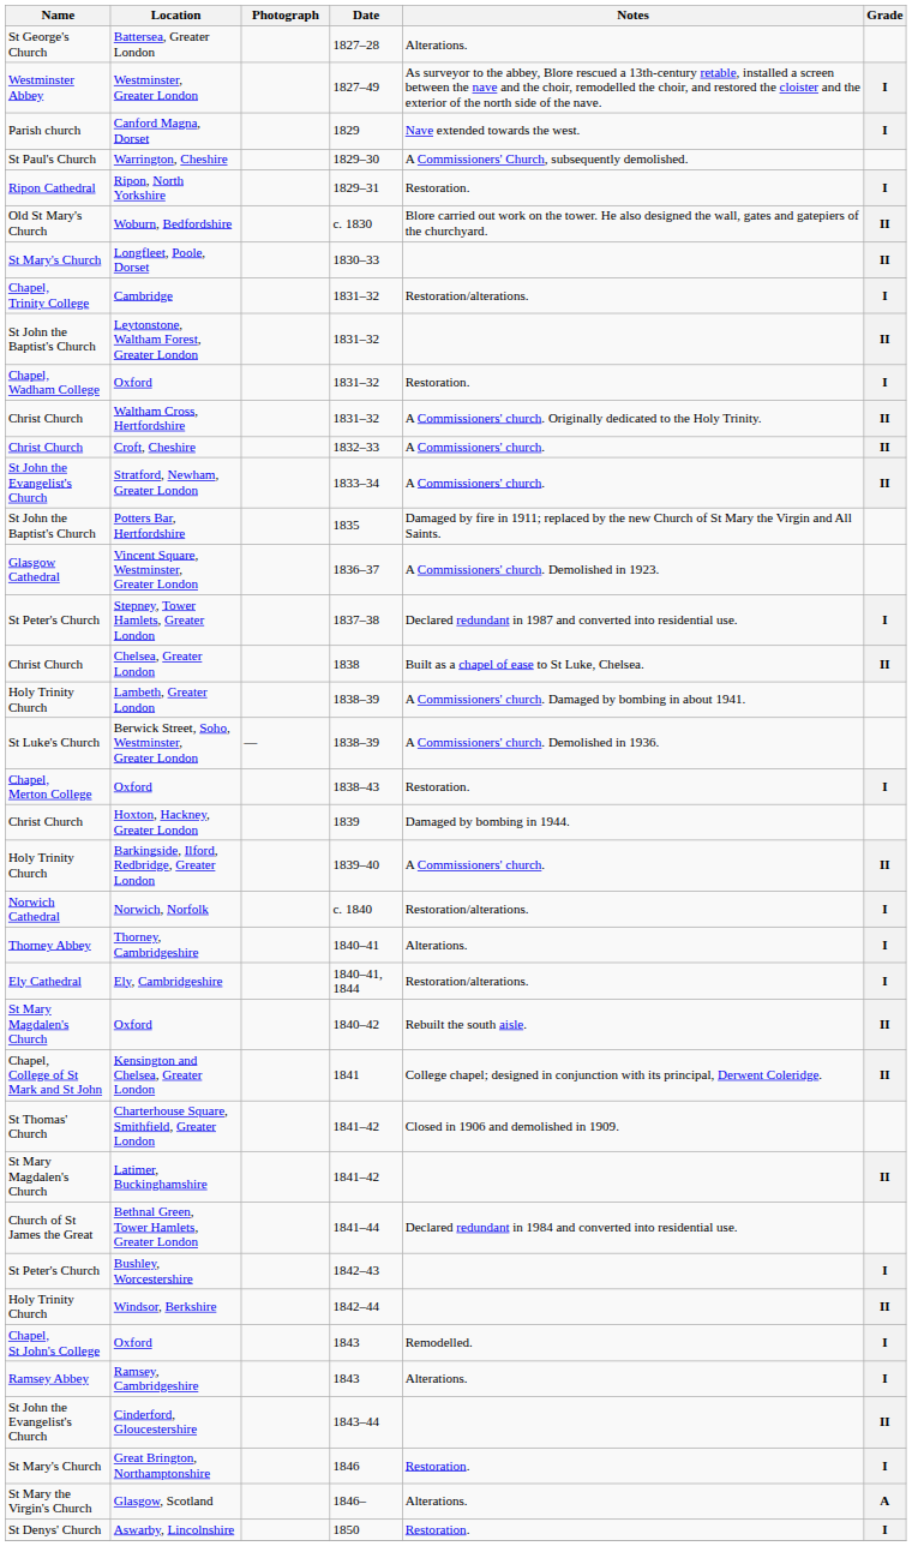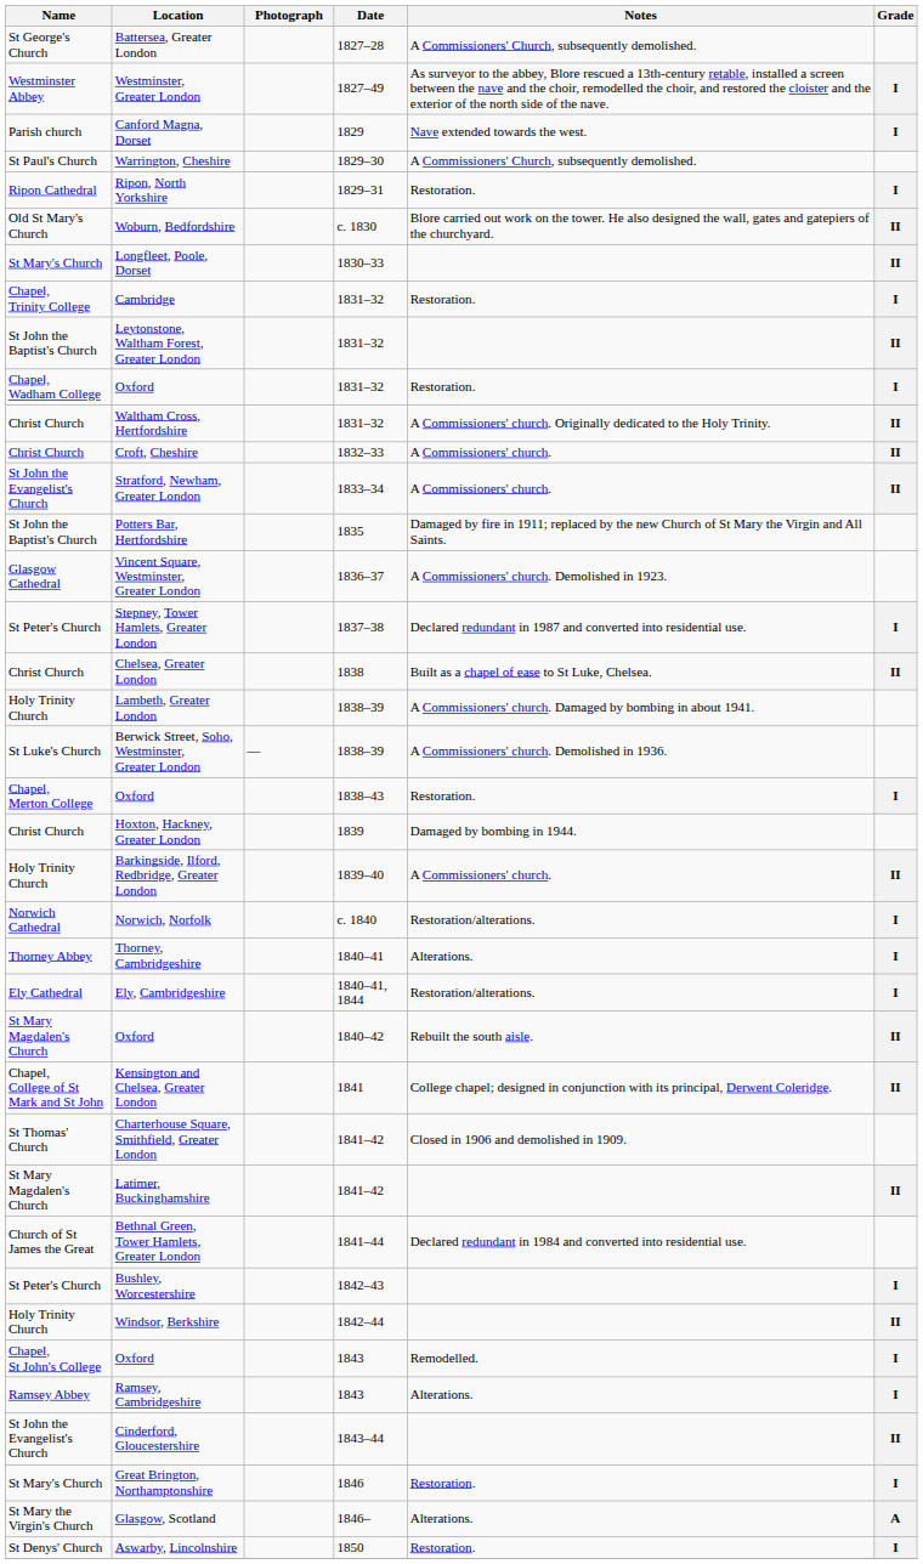 <table class="wikitable sortable">
 <tr>
 <th style="width:120px">Name</th>
 <th style="width:150px">Location</th>
 <th style="width:100px" class="unsortable">Photograph</th>
 <th style="width:80px">Date</th>
 <th style="width:550px" class="unsortable">Notes</th>
 <th style="width:24px">Grade</th>
 </tr>
 <tr>
 <td>St George's Church</td>
 <td><a href='#'>Battersea</a>, Greater London</td>
 <td></td>
 <td>1827–28</td>
-<td>Alterations.</td>
+<td>A <a href='#'>Commissioners' Church</a>, subsequently demolished.</td>
 <td></td>
 </tr>
 <tr>
 <td><a href='#'>Westminster Abbey</a></td>
 <td><a href='#'>Westminster</a>,<br><a href='#'>Greater London</a><br><small></small></td>
 <td></td>
 <td>1827–49</td>
 <td>As surveyor to the abbey, Blore rescued a 13th-century <a href='#'>retable</a>, installed a screen between the <a href='#'>nave</a> and the choir, remodelled the choir, and restored the <a href='#'>cloister</a> and the exterior of the north side of the nave.</td>
 <th>I</th>
 </tr>
 <tr>
 <td>Parish church</td>
 <td><a href='#'>Canford Magna</a>, <a href='#'>Dorset</a><br><small></small></td>
 <td></td>
 <td>1829</td>
 <td><a href='#'>Nave</a> extended towards the west.</td>
 <th>I</th>
 </tr>
 <tr>
 <td>St Paul's Church</td>
 <td><a href='#'>Warrington</a>, <a href='#'>Cheshire</a></td>
 <td></td>
 <td>1829–30</td>
 <td>A <a href='#'>Commissioners' Church</a>, subsequently demolished.</td>
 <td></td>
 </tr>
 <tr>
 <td><a href='#'>Ripon Cathedral</a></td>
 <td><a href='#'>Ripon</a>, <a href='#'>North Yorkshire</a><br><small></small></td>
 <td></td>
 <td>1829–31</td>
 <td>Restoration.</td>
 <th>I</th>
 </tr>
 <tr>
 <td>Old St Mary's Church</td>
 <td><a href='#'>Woburn</a>, <a href='#'>Bedfordshire</a><br><small></small></td>
 <td></td>
 <td>c. 1830</td>
 <td>Blore carried out work on the tower.  He also designed the wall, gates and gatepiers of the churchyard.</td>
 <th>II</th>
 </tr>
 <tr>
 <td><a href='#'>St Mary's Church</a></td>
 <td><a href='#'>Longfleet</a>, <a href='#'>Poole</a>, <a href='#'>Dorset</a><br><small></small></td>
 <td></td>
 <td>1830–33</td>
 <td></td>
 <th>II</th>
 </tr>
 <tr>
 <td><a href='#'>Chapel,<br>Trinity College</a></td>
 <td><a href='#'>Cambridge</a><br><small></small></td>
 <td></td>
 <td>1831–32</td>
-<td>Restoration/alterations.</td>
+<td>Restoration.</td>
 <th>I</th>
 </tr>
 <tr>
 <td>St John the Baptist's Church</td>
 <td><a href='#'>Leytonstone</a>,<br><a href='#'>Waltham Forest</a>,<br><a href='#'>Greater London</a><br><small></small></td>
 <td></td>
 <td>1831–32</td>
 <td></td>
 <th>II</th>
 </tr>
 <tr>
 <td><a href='#'>Chapel,<br>Wadham College</a></td>
 <td><a href='#'>Oxford</a><br><small></small></td>
 <td></td>
 <td>1831–32</td>
 <td>Restoration.</td>
 <th>I</th>
 </tr>
 <tr>
 <td>Christ Church</td>
 <td><a href='#'>Waltham Cross</a>, <a href='#'>Hertfordshire</a><br><small></small></td>
 <td></td>
 <td>1831–32</td>
 <td>A <a href='#'>Commissioners' church</a>.  Originally dedicated to the Holy Trinity.</td>
 <th>II</th>
 </tr>
 <tr>
 <td><a href='#'>Christ Church</a></td>
 <td><a href='#'>Croft</a>, <a href='#'>Cheshire</a><br><small></small></td>
 <td></td>
 <td>1832–33</td>
 <td>A <a href='#'>Commissioners' church</a>.</td>
 <th>II</th>
 </tr>
 <tr>
 <td><a href='#'>St John the Evangelist's Church</a></td>
 <td><a href='#'>Stratford</a>, <a href='#'>Newham</a>, <a href='#'>Greater London</a><br><small></small></td>
 <td></td>
 <td>1833–34</td>
 <td>A <a href='#'>Commissioners' church</a>.</td>
 <th>II</th>
 </tr>
 <tr>
 <td>St John the Baptist's Church</td>
 <td><a href='#'>Potters Bar</a>, <a href='#'>Hertfordshire</a><br><small></small></td>
 <td></td>
 <td>1835</td>
 <td>Damaged by fire in 1911; replaced by the new Church of St Mary the Virgin and All Saints.</td>
 <td></td>
 </tr>
 <tr>
 <td><a href='#'>Glasgow Cathedral</a></td>
 <td><a href='#'>Vincent Square</a>, <a href='#'>Westminster</a>,<br><a href='#'>Greater London</a><br><small></small></td>
 <td></td>
 <td>1836–37</td>
 <td>A <a href='#'>Commissioners' church</a>.  Demolished in 1923.</td>
 <td></td>
 </tr>
 <tr>
 <td>St Peter's Church</td>
 <td><a href='#'>Stepney</a>, <a href='#'>Tower Hamlets</a>, <a href='#'>Greater London</a><br><small></small></td>
 <td></td>
 <td>1837–38</td>
 <td>Declared <a href='#'>redundant</a> in 1987 and converted into residential use.</td>
 <th>I</th>
 </tr>
 <tr>
 <td>Christ Church</td>
 <td><a href='#'>Chelsea</a>, <a href='#'>Greater London</a><br><small></small></td>
 <td></td>
 <td>1838</td>
 <td>Built as a <a href='#'>chapel of ease</a> to St Luke, Chelsea.</td>
 <th>II</th>
 </tr>
 <tr>
 <td>Holy Trinity Church</td>
 <td><a href='#'>Lambeth</a>, <a href='#'>Greater London</a></td>
 <td></td>
 <td>1838–39</td>
 <td>A <a href='#'>Commissioners' church</a>.  Damaged by bombing in about 1941.</td>
 <td></td>
 </tr>
 <tr>
 <td>St Luke's Church</td>
 <td>Berwick Street, <a href='#'>Soho</a>, <a href='#'>Westminster</a>,<br><a href='#'>Greater London</a></td>
 <td>—</td>
 <td>1838–39</td>
 <td>A <a href='#'>Commissioners' church</a>.  Demolished in 1936.</td>
 <td></td>
 </tr>
 <tr>
 <td><a href='#'>Chapel,<br>Merton College</a></td>
 <td><a href='#'>Oxford</a><br><small></small></td>
 <td></td>
 <td>1838–43</td>
 <td>Restoration.</td>
 <th>I</th>
 </tr>
 <tr>
 <td>Christ Church</td>
 <td><a href='#'>Hoxton</a>, <a href='#'>Hackney</a>,<br><a href='#'>Greater London</a></td>
 <td></td>
 <td>1839</td>
 <td>Damaged by bombing in 1944.</td>
 <td></td>
 </tr>
 <tr>
 <td>Holy Trinity Church</td>
 <td><a href='#'>Barkingside</a>, <a href='#'>Ilford</a>, <a href='#'>Redbridge</a>, <a href='#'>Greater London</a><br><small></small></td>
 <td></td>
 <td>1839–40</td>
 <td>A <a href='#'>Commissioners' church</a>.</td>
 <th>II</th>
 </tr>
 <tr>
 <td><a href='#'>Norwich Cathedral</a></td>
 <td><a href='#'>Norwich</a>, <a href='#'>Norfolk</a><br><small></small></td>
 <td></td>
 <td>c. 1840</td>
 <td>Restoration/alterations.</td>
 <th>I</th>
 </tr>
 <tr>
 <td><a href='#'>Thorney Abbey</a></td>
 <td><a href='#'>Thorney</a>, <a href='#'>Cambridgeshire</a><br><small></small></td>
 <td></td>
 <td>1840–41</td>
 <td>Alterations.</td>
 <th>I</th>
 </tr>
 <tr>
 <td><a href='#'>Ely Cathedral</a></td>
 <td><a href='#'>Ely</a>, <a href='#'>Cambridgeshire</a><br><small></small></td>
 <td></td>
 <td>1840–41,<br>1844</td>
 <td>Restoration/alterations.</td>
 <th>I</th>
 </tr>
 <tr>
 <td><a href='#'>St Mary Magdalen's Church</a></td>
 <td><a href='#'>Oxford</a><br><small></small></td>
 <td></td>
 <td>1840–42</td>
 <td>Rebuilt the south <a href='#'>aisle</a>.</td>
 <th>II</th>
 </tr>
 <tr>
 <td>Chapel,<br><a href='#'>College of St Mark and St John</a></td>
 <td><a href='#'>Kensington and Chelsea</a>, <a href='#'>Greater London</a><br><small></small></td>
 <td></td>
 <td>1841</td>
 <td>College chapel; designed in conjunction with its principal, <a href='#'>Derwent Coleridge</a>.</td>
 <th>II</th>
 </tr>
 <tr>
 <td>St Thomas' Church</td>
 <td><a href='#'>Charterhouse Square</a>, <a href='#'>Smithfield</a>, <a href='#'>Greater London</a></td>
 <td></td>
 <td>1841–42</td>
 <td>Closed in 1906 and demolished in 1909.</td>
 <td></td>
 </tr>
 <tr>
 <td>St Mary Magdalen's Church</td>
 <td><a href='#'>Latimer</a>, <a href='#'>Buckinghamshire</a><br><small></small></td>
 <td></td>
 <td>1841–42</td>
 <td></td>
 <th>II</th>
 </tr>
 <tr>
 <td>Church of St James the Great</td>
 <td><a href='#'>Bethnal Green</a>,<br><a href='#'>Tower Hamlets</a>,<br><a href='#'>Greater London</a><br><small></small></td>
 <td></td>
 <td>1841–44</td>
 <td>Declared <a href='#'>redundant</a> in 1984 and converted into residential use.</td>
 <td></td>
 </tr>
 <tr>
 <td>St Peter's Church</td>
 <td><a href='#'>Bushley</a>, <a href='#'>Worcestershire</a><br><small></small></td>
 <td></td>
 <td>1842–43</td>
 <td></td>
 <th>I</th>
 </tr>
 <tr>
 <td>Holy Trinity Church</td>
 <td><a href='#'>Windsor</a>, <a href='#'>Berkshire</a><br><small></small></td>
 <td></td>
 <td>1842–44</td>
 <td></td>
 <th>II</th>
 </tr>
 <tr>
 <td><a href='#'>Chapel,<br>St John's College</a></td>
 <td><a href='#'>Oxford</a><br><small></small></td>
 <td></td>
 <td>1843</td>
 <td>Remodelled.</td>
 <th>I</th>
 </tr>
 <tr>
 <td><a href='#'>Ramsey Abbey</a></td>
 <td><a href='#'>Ramsey</a>, <a href='#'>Cambridgeshire</a><br><small></small></td>
 <td></td>
 <td>1843</td>
 <td>Alterations.</td>
 <th>I</th>
 </tr>
 <tr>
 <td>St John the Evangelist's Church</td>
 <td><a href='#'>Cinderford</a>, <a href='#'>Gloucestershire</a><br><small></small></td>
 <td></td>
 <td>1843–44</td>
 <td></td>
 <th>II</th>
 </tr>
 <tr>
 <td>St Mary's Church</td>
 <td><a href='#'>Great Brington</a>, <a href='#'>Northamptonshire</a><br><small></small></td>
 <td></td>
 <td>1846</td>
 <td><a href='#'>Restoration</a>.</td>
 <th>I</th>
 </tr>
 <tr>
 <td>St Mary the Virgin's Church</td>
 <td><a href='#'>Glasgow</a>, Scotland<br><small></small></td>
 <td></td>
 <td>1846–</td>
 <td>Alterations.</td>
 <th>A</th>
 </tr>
 <tr>
 <td>St Denys' Church</td>
 <td><a href='#'>Aswarby</a>, <a href='#'>Lincolnshire</a><br><small></small></td>
 <td></td>
 <td>1850</td>
 <td><a href='#'>Restoration</a>.</td>
 <th>I</th>
 </tr>
 <tr>
 </tr>
 </table>
